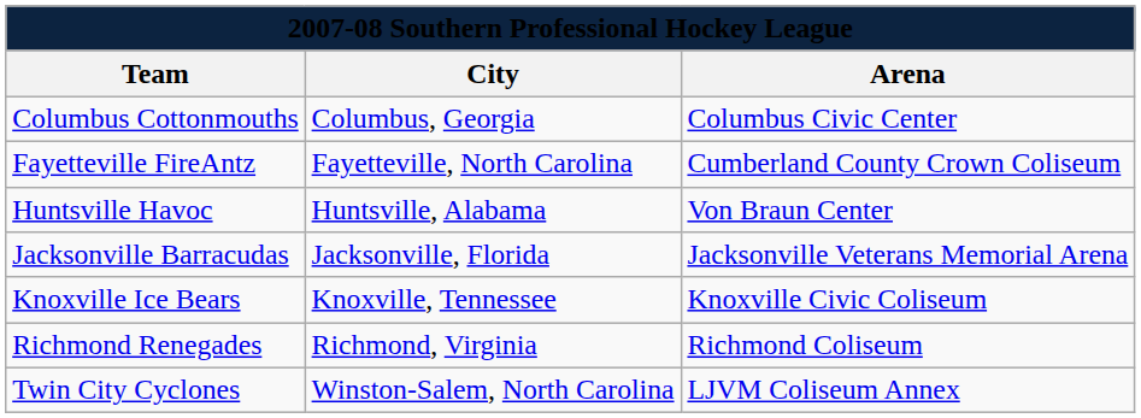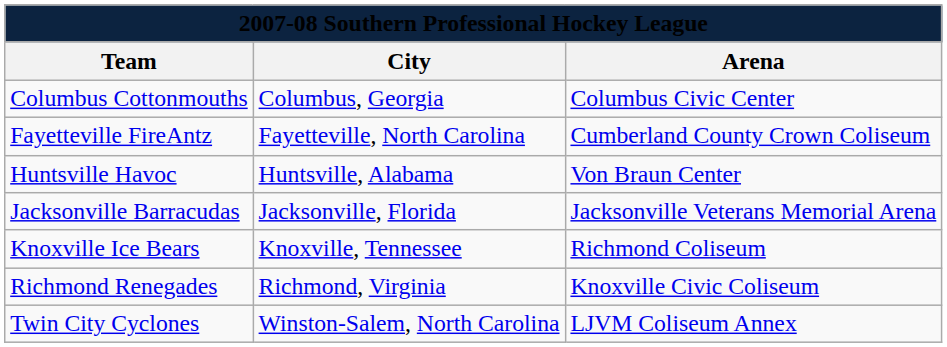 <table class="wikitable" style="width:auto">
 <tr>
 <td bgcolor="#0C2340" align="center" colspan="5"><strong><span>2007-08 Southern Professional Hockey League</span></strong></td>
 </tr>
 <tr>
 <th>Team</th>
 <th>City</th>
 <th>Arena</th>
 </tr>
 <tr>
 <td><a href='#'>Columbus Cottonmouths</a></td>
 <td><a href='#'>Columbus</a>, <a href='#'>Georgia</a></td>
 <td><a href='#'>Columbus Civic Center</a></td>
 </tr>
 <tr>
 <td><a href='#'>Fayetteville FireAntz</a></td>
 <td><a href='#'>Fayetteville</a>, <a href='#'>North Carolina</a></td>
 <td><a href='#'>Cumberland County Crown Coliseum</a></td>
 </tr>
 <tr>
 <td><a href='#'>Huntsville Havoc</a></td>
 <td><a href='#'>Huntsville</a>, <a href='#'>Alabama</a></td>
 <td><a href='#'>Von Braun Center</a></td>
 </tr>
 <tr>
 <td><a href='#'>Jacksonville Barracudas</a></td>
 <td><a href='#'>Jacksonville</a>, <a href='#'>Florida</a></td>
 <td><a href='#'>Jacksonville Veterans Memorial Arena</a></td>
 </tr>
 <tr>
 <td><a href='#'>Knoxville Ice Bears</a></td>
 <td><a href='#'>Knoxville</a>, <a href='#'>Tennessee</a></td>
-<td><a href='#'>Knoxville Civic Coliseum</a></td>
+<td><a href='#'>Richmond Coliseum</a></td>
 </tr>
 <tr>
 <td><a href='#'>Richmond Renegades</a></td>
 <td><a href='#'>Richmond</a>, <a href='#'>Virginia</a></td>
-<td><a href='#'>Richmond Coliseum</a></td>
+<td><a href='#'>Knoxville Civic Coliseum</a></td>
 </tr>
 <tr>
 <td><a href='#'>Twin City Cyclones</a></td>
 <td><a href='#'>Winston-Salem</a>, <a href='#'>North Carolina</a></td>
 <td><a href='#'>LJVM Coliseum Annex</a></td>
 </tr>
 </table>
